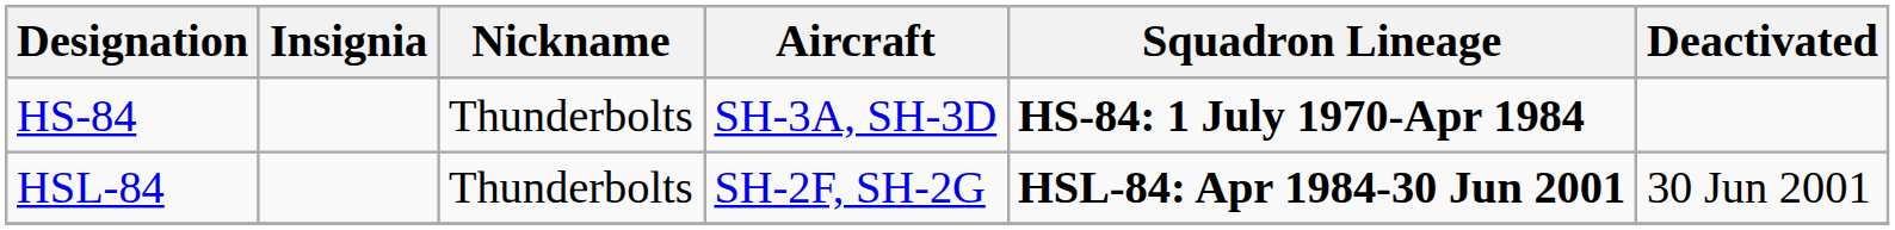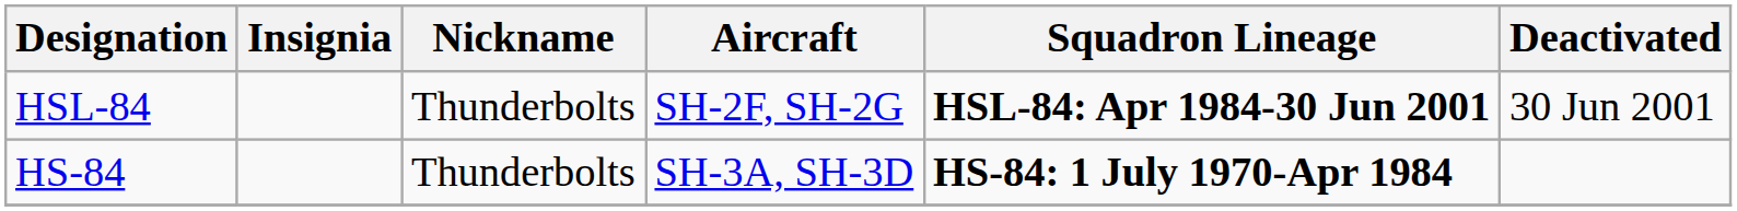 <table class="wikitable">
 <tr>
 <th>Designation</th>
 <th>Insignia</th>
 <th>Nickname</th>
 <th>Aircraft</th>
 <th>Squadron Lineage</th>
 <th>Deactivated</th>
 </tr>
 <tr>
+<td><a href='#'>HSL-84</a></td>
+<td></td>
+<td>Thunderbolts</td>
+<td><a href='#'>SH-2F, SH-2G</a></td>
+<td style="white-space: nowrap;"><strong>HSL-84: Apr 1984-30 Jun 2001</strong></td>
+<td>30 Jun 2001</td>
+</tr>
+<tr>
 <td><a href='#'>HS-84</a></td>
 <td></td>
 <td>Thunderbolts</td>
 <td><a href='#'>SH-3A, SH-3D</a></td>
 <td style="white-space: nowrap;"><strong>HS-84: 1 July 1970-Apr 1984</strong></td>
 <td></td>
 </tr>
 <tr>
-<td><a href='#'>HSL-84</a></td>
-<td></td>
-<td>Thunderbolts</td>
-<td><a href='#'>SH-2F, SH-2G</a></td>
-<td style="white-space: nowrap;"><strong>HSL-84: Apr 1984-30 Jun 2001</strong></td>
-<td>30 Jun 2001</td>
-</tr>
-<tr>
 </tr>
 </table>
